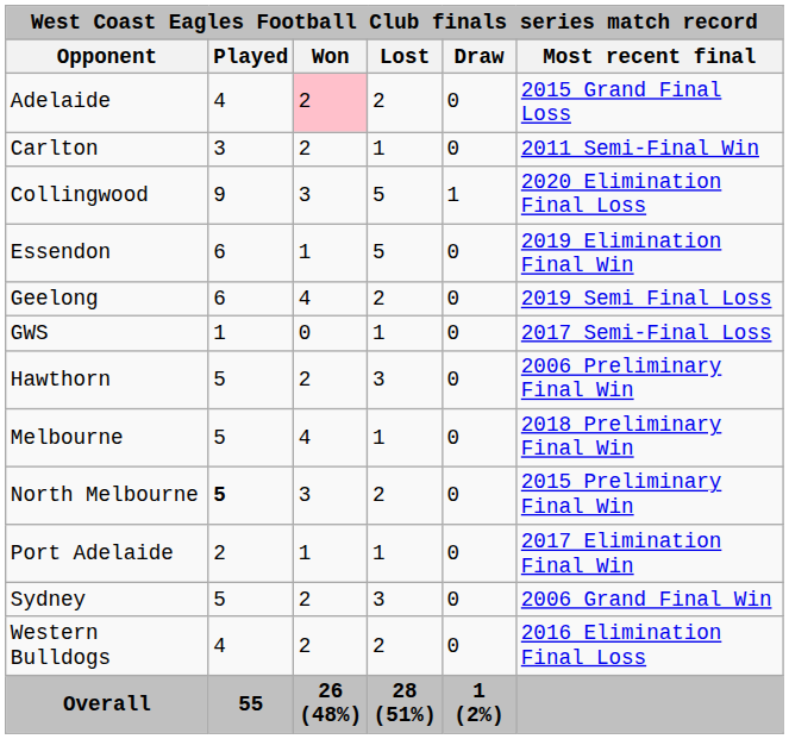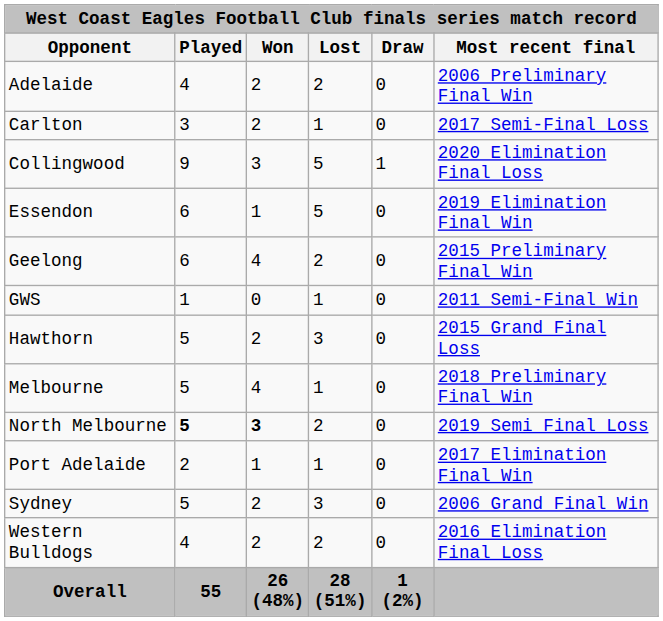 <table class="wikitable">
 <tr>
 <th colspan=6 style="background:silver">West Coast Eagles Football Club finals series match record</th>
 </tr>
 <tr>
 <th style="text-align:center; width:120px;">Opponent</th>
 <th style="text-align:center; width:40px;">Played</th>
 <th style="text-align:center; width:40px;">Won</th>
 <th style="text-align:center; width:40px;">Lost</th>
 <th style="text-align:center; width:40px;">Draw</th>
 <th style="text-align:center; width:160px;">Most recent final</th>
 </tr>
 <tr>
 <td>Adelaide</td>
 <td>4</td>
-<td style="background: pink;">2</td>
+<td>2</td>
 <td>2</td>
 <td>0</td>
-<td><a href='#'>2015 Grand Final Loss</a></td>
+<td><a href='#'>2006 Preliminary Final Win</a></td>
 </tr>
 <tr>
 <td>Carlton</td>
 <td>3</td>
 <td>2</td>
 <td>1</td>
 <td>0</td>
-<td><a href='#'>2011 Semi-Final Win</a></td>
+<td><a href='#'>2017 Semi-Final Loss</a></td>
 </tr>
 <tr>
 <td>Collingwood</td>
 <td>9</td>
 <td>3</td>
 <td>5</td>
 <td>1</td>
 <td><a href='#'>2020 Elimination Final Loss</a></td>
 </tr>
 <tr>
 <td>Essendon</td>
 <td>6</td>
 <td>1</td>
 <td>5</td>
 <td>0</td>
 <td><a href='#'>2019 Elimination Final Win</a></td>
 </tr>
 <tr>
 <td>Geelong</td>
 <td>6</td>
 <td>4</td>
 <td>2</td>
 <td>0</td>
-<td><a href='#'>2019 Semi Final Loss</a></td>
+<td><a href='#'>2015 Preliminary Final Win</a></td>
 </tr>
 <tr>
 <td>GWS</td>
 <td>1</td>
 <td>0</td>
 <td>1</td>
 <td>0</td>
-<td><a href='#'>2017 Semi-Final Loss</a></td>
+<td><a href='#'>2011 Semi-Final Win</a></td>
 </tr>
 <tr>
 <td>Hawthorn</td>
 <td>5</td>
 <td>2</td>
 <td>3</td>
 <td>0</td>
-<td><a href='#'>2006 Preliminary Final Win</a></td>
+<td><a href='#'>2015 Grand Final Loss</a></td>
 </tr>
 <tr>
 <td>Melbourne</td>
 <td>5</td>
 <td>4</td>
 <td>1</td>
 <td>0</td>
 <td><a href='#'>2018 Preliminary Final Win</a></td>
 </tr>
 <tr>
 <td>North Melbourne</td>
 <td><strong>5</strong></td>
-<td>3</td>
+<td><strong>3</strong></td>
 <td>2</td>
 <td>0</td>
-<td><a href='#'>2015 Preliminary Final Win</a></td>
+<td><a href='#'>2019 Semi Final Loss</a></td>
 </tr>
 <tr>
 <td>Port Adelaide</td>
 <td>2</td>
 <td>1</td>
 <td>1</td>
 <td>0</td>
 <td><a href='#'>2017 Elimination Final Win</a></td>
 </tr>
 <tr>
 <td>Sydney</td>
 <td>5</td>
 <td>2</td>
 <td>3</td>
 <td>0</td>
 <td><a href='#'>2006 Grand Final Win</a></td>
 </tr>
 <tr>
 <td>Western Bulldogs</td>
 <td>4</td>
 <td>2</td>
 <td>2</td>
 <td>0</td>
 <td><a href='#'>2016 Elimination Final Loss</a></td>
 </tr>
 <tr>
 <th style="background:silver">Overall</th>
 <th style="background:silver">55</th>
 <th style="background:silver">26 (48%)</th>
 <th style="background:silver">28 (51%)</th>
 <th style="background:silver">1 <br>(2%)</th>
 <th style="background:silver"></th>
 </tr>
 </table>
